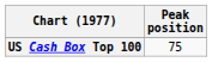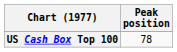 <table class="wikitable sortable plainrowheaders" style="text-align:center;">
 <tr>
 <th scope="col">Chart (1977)</th>
 <th scope="col">Peak<br>position</th>
 </tr>
 <tr>
 </tr>
 <tr>
 </tr>
 <tr>
 </tr>
 <tr>
 </tr>
 <tr>
 <th scope="row">US <a href='#'><em>Cash Box</em></a> Top 100</th>
-<td>75</td>
+<td>78</td>
 </tr>
 </table>
